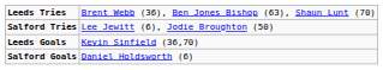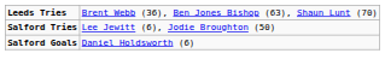 <table class="wikitable" style="font-size:85%;">
 <tr>
 <td><strong>Leeds Tries</strong></td>
 <td><a href='#'>Brent Webb</a> (36), <a href='#'>Ben Jones Bishop</a> (63), <a href='#'>Shaun Lunt</a> (70)</td>
 </tr>
 <tr>
 <td><strong>Salford Tries</strong></td>
 <td><a href='#'>Lee Jewitt</a> (6), <a href='#'>Jodie Broughton</a> (50)</td>
 </tr>
 <tr>
-<td><strong>Leeds Goals</strong></td>
-<td><a href='#'>Kevin Sinfield</a> (36,70)</td>
-</tr>
-<tr>
 <td><strong>Salford Goals</strong></td>
 <td><a href='#'>Daniel Holdsworth</a> (6)</td>
 </tr>
 </table>
